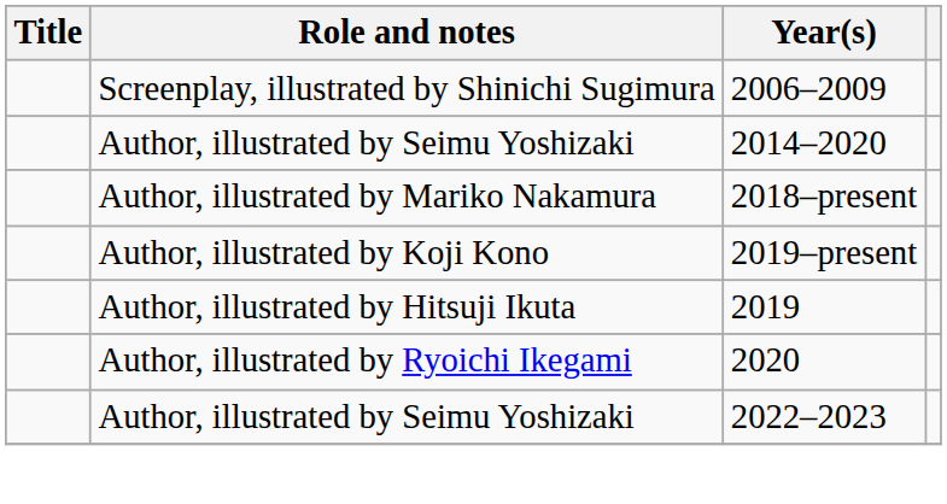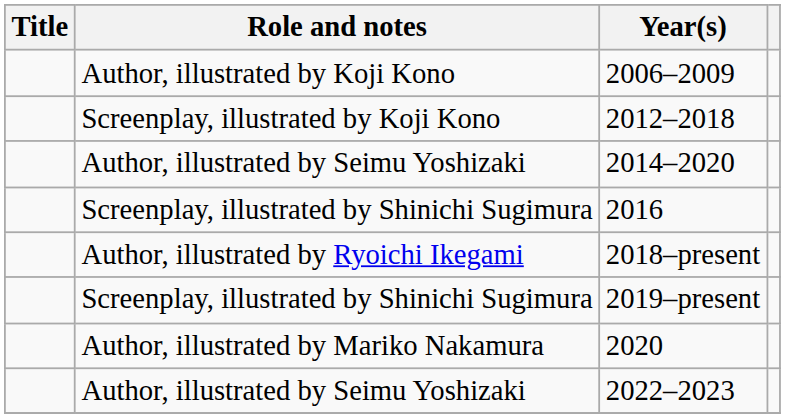 <table class="wikitable">
 <tr>
 <th>Title</th>
 <th>Role and notes</th>
 <th>Year(s)</th>
 <th></th>
 </tr>
 <tr>
 <td></td>
-<td>Screenplay, illustrated by Shinichi Sugimura</td>
+<td>Author, illustrated by Koji Kono</td>
 <td>2006–2009</td>
+<td></td>
+</tr>
+<tr>
+<td></td>
+<td>Screenplay, illustrated by Koji Kono</td>
+<td>2012–2018</td>
 <td></td>
 </tr>
 <tr>
 <td></td>
 <td>Author, illustrated by Seimu Yoshizaki</td>
 <td>2014–2020</td>
 <td></td>
 </tr>
 <tr>
 <td></td>
-<td>Author, illustrated by Mariko Nakamura</td>
+<td>Screenplay, illustrated by Shinichi Sugimura</td>
+<td>2016</td>
+<td></td>
+</tr>
+<tr>
+<td></td>
+<td>Author, illustrated by <a href='#'>Ryoichi Ikegami</a></td>
 <td>2018–present</td>
 <td></td>
 </tr>
 <tr>
 <td></td>
-<td>Author, illustrated by Koji Kono</td>
+<td>Screenplay, illustrated by Shinichi Sugimura</td>
 <td>2019–present</td>
 <td></td>
 </tr>
 <tr>
 <td></td>
-<td>Author, illustrated by Hitsuji Ikuta</td>
-<td>2019</td>
-<td></td>
-</tr>
-<tr>
-<td></td>
-<td>Author, illustrated by <a href='#'>Ryoichi Ikegami</a></td>
+<td>Author, illustrated by Mariko Nakamura</td>
 <td>2020</td>
 <td></td>
 </tr>
 <tr>
 <td></td>
 <td>Author, illustrated by Seimu Yoshizaki</td>
 <td>2022–2023</td>
 <td></td>
 </tr>
 <tr>
 </tr>
 </table>
